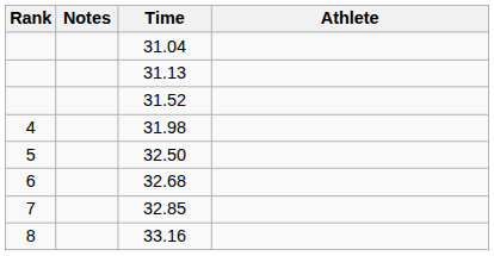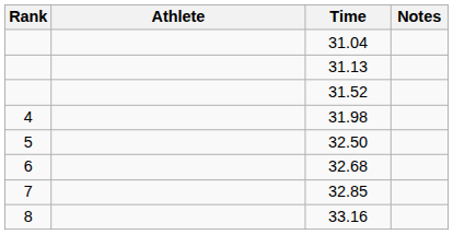 <table class="wikitable" style="text-align:center">
 <tr>
 <th width=40>Rank</th>
+<th width=250>Athlete</th>
+<th width=80>Time</th>
 <th width=50>Notes</th>
-<th width=80>Time</th>
-<th width=250>Athlete</th>
 </tr>
 <tr>
 <td></td>
+<td align=left></td>
+<td>31.04</td>
 <td></td>
-<td>31.04</td>
-<td align=left></td>
 </tr>
 <tr>
 <td></td>
+<td align=left></td>
+<td>31.13</td>
 <td></td>
-<td>31.13</td>
-<td align=left></td>
 </tr>
 <tr>
 <td></td>
+<td align=left></td>
+<td>31.52</td>
 <td></td>
-<td>31.52</td>
-<td align=left></td>
 </tr>
 <tr>
 <td>4</td>
+<td align=left></td>
+<td>31.98</td>
 <td></td>
-<td>31.98</td>
-<td align=left></td>
 </tr>
 <tr>
 <td>5</td>
+<td align=left></td>
+<td>32.50</td>
 <td></td>
-<td>32.50</td>
-<td align=left></td>
 </tr>
 <tr>
 <td>6</td>
+<td align=left></td>
+<td>32.68</td>
 <td></td>
-<td>32.68</td>
-<td align=left></td>
 </tr>
 <tr>
 <td>7</td>
+<td align=left></td>
+<td>32.85</td>
 <td></td>
-<td>32.85</td>
-<td align=left></td>
 </tr>
 <tr>
 <td>8</td>
+<td align=left></td>
+<td>33.16</td>
 <td></td>
-<td>33.16</td>
-<td align=left></td>
 </tr>
 </table>
